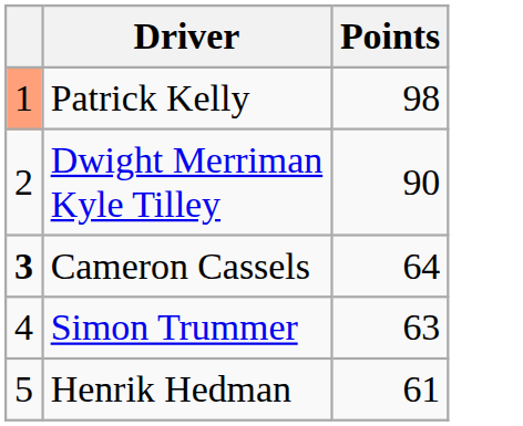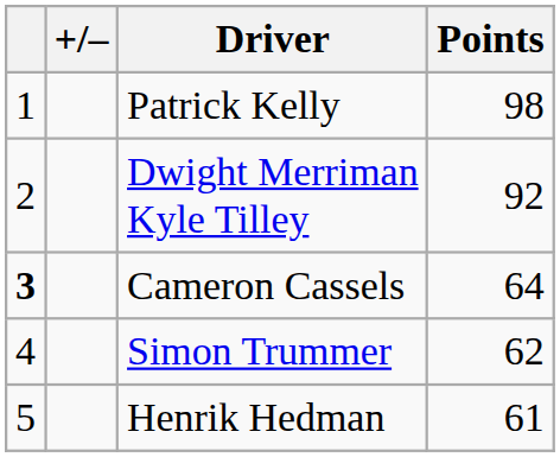 <table class="wikitable" style="font-size: 95%;">
 <tr>
 <th scope="col"></th>
+<th scope="col">+/–</th>
 <th scope="col">Driver</th>
 <th scope="col">Points</th>
 </tr>
 <tr>
-<td align=center style="background: lightsalmon;">1</td>
+<td align=center>1</td>
+<td align="left"></td>
 <td> Patrick Kelly</td>
 <td align=right>98</td>
 </tr>
 <tr>
 <td align=center>2</td>
+<td align="left"></td>
 <td> <a href='#'>Dwight Merriman</a><br> <a href='#'>Kyle Tilley</a></td>
-<td align=right>90</td>
+<td align=right>92</td>
 </tr>
 <tr>
 <td align=center><strong>3</strong></td>
+<td align="left"></td>
 <td> Cameron Cassels</td>
 <td align=right>64</td>
 </tr>
 <tr>
 <td align=center>4</td>
+<td align="left"></td>
 <td> <a href='#'>Simon Trummer</a></td>
-<td align=right>63</td>
+<td align=right>62</td>
 </tr>
 <tr>
 <td align=center>5</td>
+<td align="left"></td>
 <td> Henrik Hedman</td>
 <td align=right>61</td>
 </tr>
 </table>
